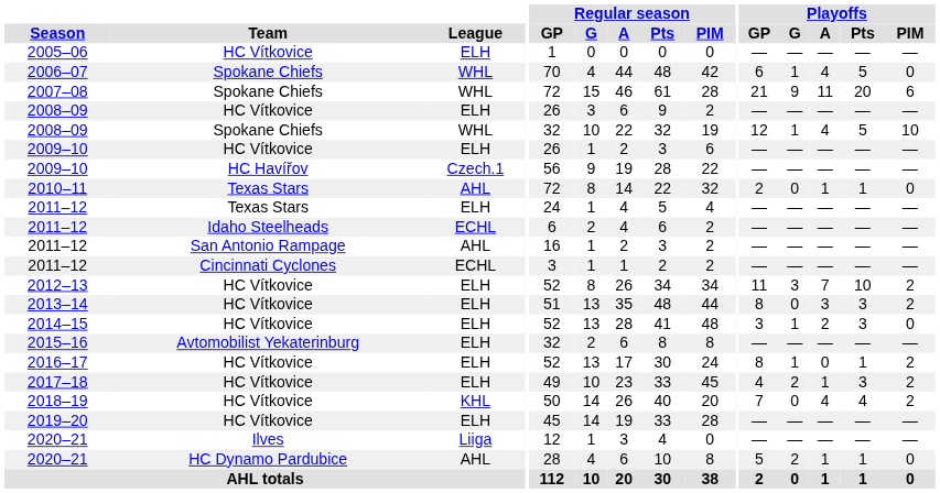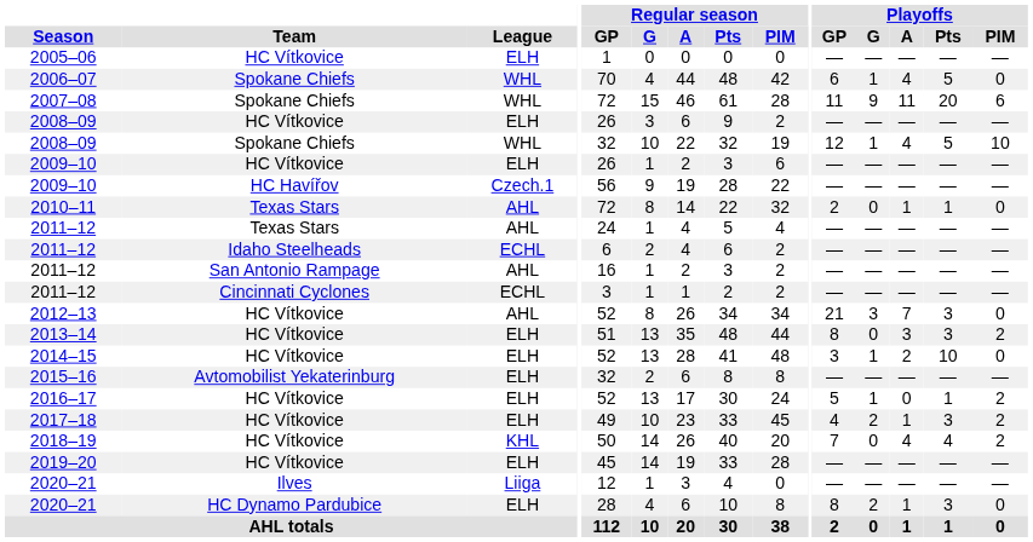 <table border="0" cellpadding="1" cellspacing="0" style="text-align:center; width:60em">
 <tr bgcolor="#e0e0e0">
 <th colspan="3" bgcolor="#ffffff"></th>
 <th rowspan="99" bgcolor="#ffffff"></th>
 <th colspan="5"><a href='#'>Regular season</a></th>
 <th rowspan="99" bgcolor="#ffffff"></th>
 <th colspan="5"><a href='#'>Playoffs</a></th>
 </tr>
 <tr bgcolor="#e0e0e0">
 <th><a href='#'>Season</a></th>
 <th>Team</th>
 <th>League</th>
 <th>GP</th>
 <th><a href='#'>G</a></th>
 <th><a href='#'>A</a></th>
 <th><a href='#'>Pts</a></th>
 <th><a href='#'>PIM</a></th>
 <th>GP</th>
 <th>G</th>
 <th>A</th>
 <th>Pts</th>
 <th>PIM</th>
 </tr>
 <tr>
 <td><a href='#'>2005–06</a></td>
 <td><a href='#'>HC Vítkovice</a></td>
 <td><a href='#'>ELH</a></td>
 <td>1</td>
 <td>0</td>
 <td>0</td>
 <td>0</td>
 <td>0</td>
 <td>—</td>
 <td>—</td>
 <td>—</td>
 <td>—</td>
 <td>—</td>
 </tr>
 <tr bgcolor="#f0f0f0">
 <td><a href='#'>2006–07</a></td>
 <td><a href='#'>Spokane Chiefs</a></td>
 <td><a href='#'>WHL</a></td>
 <td>70</td>
 <td>4</td>
 <td>44</td>
 <td>48</td>
 <td>42</td>
 <td>6</td>
 <td>1</td>
 <td>4</td>
 <td>5</td>
 <td>0</td>
 </tr>
 <tr>
 <td><a href='#'>2007–08</a></td>
 <td>Spokane Chiefs</td>
 <td>WHL</td>
 <td>72</td>
 <td>15</td>
 <td>46</td>
 <td>61</td>
 <td>28</td>
-<td>21</td>
+<td>11</td>
 <td>9</td>
 <td>11</td>
 <td>20</td>
 <td>6</td>
 </tr>
 <tr bgcolor="#f0f0f0">
 <td><a href='#'>2008–09</a></td>
 <td>HC Vítkovice</td>
 <td>ELH</td>
 <td>26</td>
 <td>3</td>
 <td>6</td>
 <td>9</td>
 <td>2</td>
 <td>—</td>
 <td>—</td>
 <td>—</td>
 <td>—</td>
 <td>—</td>
 </tr>
 <tr>
 <td><a href='#'>2008–09</a></td>
 <td>Spokane Chiefs</td>
 <td>WHL</td>
 <td>32</td>
 <td>10</td>
 <td>22</td>
 <td>32</td>
 <td>19</td>
 <td>12</td>
 <td>1</td>
 <td>4</td>
 <td>5</td>
 <td>10</td>
 </tr>
 <tr bgcolor="#f0f0f0">
 <td><a href='#'>2009–10</a></td>
 <td>HC Vítkovice</td>
 <td>ELH</td>
 <td>26</td>
 <td>1</td>
 <td>2</td>
 <td>3</td>
 <td>6</td>
 <td>—</td>
 <td>—</td>
 <td>—</td>
 <td>—</td>
 <td>—</td>
 </tr>
 <tr>
 <td><a href='#'>2009–10</a></td>
 <td><a href='#'>HC Havířov</a></td>
 <td><a href='#'>Czech.1</a></td>
 <td>56</td>
 <td>9</td>
 <td>19</td>
 <td>28</td>
 <td>22</td>
 <td>—</td>
 <td>—</td>
 <td>—</td>
 <td>—</td>
 <td>—</td>
 </tr>
 <tr bgcolor="#f0f0f0">
 <td><a href='#'>2010–11</a></td>
 <td><a href='#'>Texas Stars</a></td>
 <td><a href='#'>AHL</a></td>
 <td>72</td>
 <td>8</td>
 <td>14</td>
 <td>22</td>
 <td>32</td>
 <td>2</td>
 <td>0</td>
 <td>1</td>
 <td>1</td>
 <td>0</td>
 </tr>
 <tr>
 <td><a href='#'>2011–12</a></td>
 <td>Texas Stars</td>
-<td>ELH</td>
+<td>AHL</td>
 <td>24</td>
 <td>1</td>
 <td>4</td>
 <td>5</td>
 <td>4</td>
 <td>—</td>
 <td>—</td>
 <td>—</td>
 <td>—</td>
 <td>—</td>
 </tr>
 <tr bgcolor="#f0f0f0">
 <td><a href='#'>2011–12</a></td>
 <td><a href='#'>Idaho Steelheads</a></td>
 <td><a href='#'>ECHL</a></td>
 <td>6</td>
 <td>2</td>
 <td>4</td>
 <td>6</td>
 <td>2</td>
 <td>—</td>
 <td>—</td>
 <td>—</td>
 <td>—</td>
 <td>—</td>
 </tr>
 <tr>
 <td>2011–12</td>
 <td><a href='#'>San Antonio Rampage</a></td>
 <td>AHL</td>
 <td>16</td>
 <td>1</td>
 <td>2</td>
 <td>3</td>
 <td>2</td>
 <td>—</td>
 <td>—</td>
 <td>—</td>
 <td>—</td>
 <td>—</td>
 </tr>
 <tr bgcolor="#f0f0f0">
 <td>2011–12</td>
 <td><a href='#'>Cincinnati Cyclones</a></td>
 <td>ECHL</td>
 <td>3</td>
 <td>1</td>
 <td>1</td>
 <td>2</td>
 <td>2</td>
 <td>—</td>
 <td>—</td>
 <td>—</td>
 <td>—</td>
 <td>—</td>
 </tr>
 <tr>
 <td><a href='#'>2012–13</a></td>
 <td>HC Vítkovice</td>
-<td>ELH</td>
+<td>AHL</td>
 <td>52</td>
 <td>8</td>
 <td>26</td>
 <td>34</td>
 <td>34</td>
-<td>11</td>
+<td>21</td>
 <td>3</td>
 <td>7</td>
-<td>10</td>
-<td>2</td>
+<td>3</td>
+<td>0</td>
 </tr>
 <tr bgcolor="#f0f0f0">
 <td><a href='#'>2013–14</a></td>
 <td>HC Vítkovice</td>
 <td>ELH</td>
 <td>51</td>
 <td>13</td>
 <td>35</td>
 <td>48</td>
 <td>44</td>
 <td>8</td>
 <td>0</td>
 <td>3</td>
 <td>3</td>
 <td>2</td>
 </tr>
 <tr>
 <td><a href='#'>2014–15</a></td>
 <td>HC Vítkovice</td>
 <td>ELH</td>
 <td>52</td>
 <td>13</td>
 <td>28</td>
 <td>41</td>
 <td>48</td>
 <td>3</td>
 <td>1</td>
 <td>2</td>
-<td>3</td>
+<td>10</td>
 <td>0</td>
 </tr>
 <tr bgcolor="#f0f0f0">
 <td><a href='#'>2015–16</a></td>
 <td><a href='#'>Avtomobilist Yekaterinburg</a></td>
 <td>ELH</td>
 <td>32</td>
 <td>2</td>
 <td>6</td>
 <td>8</td>
 <td>8</td>
 <td>—</td>
 <td>—</td>
 <td>—</td>
 <td>—</td>
 <td>—</td>
 </tr>
 <tr>
 <td><a href='#'>2016–17</a></td>
 <td>HC Vítkovice</td>
 <td>ELH</td>
 <td>52</td>
 <td>13</td>
 <td>17</td>
 <td>30</td>
 <td>24</td>
-<td>8</td>
+<td>5</td>
 <td>1</td>
 <td>0</td>
 <td>1</td>
 <td>2</td>
 </tr>
 <tr bgcolor="#f0f0f0">
 <td><a href='#'>2017–18</a></td>
 <td>HC Vítkovice</td>
 <td>ELH</td>
 <td>49</td>
 <td>10</td>
 <td>23</td>
 <td>33</td>
 <td>45</td>
 <td>4</td>
 <td>2</td>
 <td>1</td>
 <td>3</td>
 <td>2</td>
 </tr>
 <tr>
 <td><a href='#'>2018–19</a></td>
 <td>HC Vítkovice</td>
 <td><a href='#'>KHL</a></td>
 <td>50</td>
 <td>14</td>
 <td>26</td>
 <td>40</td>
 <td>20</td>
 <td>7</td>
 <td>0</td>
 <td>4</td>
 <td>4</td>
 <td>2</td>
 </tr>
 <tr bgcolor="#f0f0f0">
 <td><a href='#'>2019–20</a></td>
 <td>HC Vítkovice</td>
 <td>ELH</td>
 <td>45</td>
 <td>14</td>
 <td>19</td>
 <td>33</td>
 <td>28</td>
 <td>—</td>
 <td>—</td>
 <td>—</td>
 <td>—</td>
 <td>—</td>
 </tr>
 <tr>
 <td><a href='#'>2020–21</a></td>
 <td><a href='#'>Ilves</a></td>
 <td><a href='#'>Liiga</a></td>
 <td>12</td>
 <td>1</td>
 <td>3</td>
 <td>4</td>
 <td>0</td>
 <td>—</td>
 <td>—</td>
 <td>—</td>
 <td>—</td>
 <td>—</td>
 </tr>
 <tr bgcolor="#f0f0f0">
 <td><a href='#'>2020–21</a></td>
 <td><a href='#'>HC Dynamo Pardubice</a></td>
-<td>AHL</td>
+<td>ELH</td>
 <td>28</td>
 <td>4</td>
 <td>6</td>
 <td>10</td>
 <td>8</td>
-<td>5</td>
+<td>8</td>
 <td>2</td>
 <td>1</td>
-<td>1</td>
+<td>3</td>
 <td>0</td>
 </tr>
 <tr bgcolor="#e0e0e0">
 <th colspan="3">AHL totals</th>
 <th>112</th>
 <th>10</th>
 <th>20</th>
 <th>30</th>
 <th>38</th>
 <th>2</th>
 <th>0</th>
 <th>1</th>
 <th>1</th>
 <th>0</th>
 </tr>
 </table>
